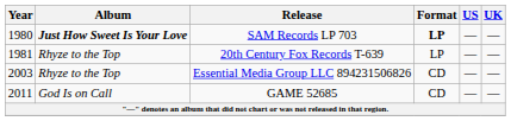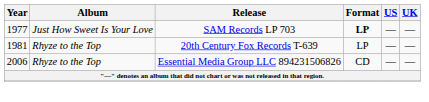 <table class="wikitable">
 <tr>
 <th>Year</th>
 <th>Album</th>
 <th>Release</th>
 <th>Format</th>
 <th><a href='#'>US</a></th>
 <th><a href='#'>UK</a></th>
 </tr>
 <tr>
-<td>1980</td>
-<td><strong><em>Just How Sweet Is Your Love </em></strong></td>
+<td>1977</td>
+<td><em>Just How Sweet Is Your Love </em></td>
 <td align="center"><a href='#'>SAM Records</a> LP 703</td>
 <td align="center"><strong>LP</strong></td>
 <td align="center">—</td>
 <td align="center">—</td>
 </tr>
 <tr>
 <td>1981</td>
 <td><em>Rhyze to the Top</em></td>
 <td align="center"><a href='#'>20th Century Fox Records</a> T-639</td>
 <td align="center">LP</td>
 <td align="center">—</td>
 <td align="center">—</td>
 </tr>
 <tr>
-<td>2003</td>
+<td>2006</td>
 <td><em>Rhyze to the Top</em></td>
 <td align="center"><a href='#'>Essential Media Group LLC</a> 894231506826</td>
-<td align="center">CD</td>
-<td align="center">—</td>
-<td align="center">—</td>
-</tr>
-<tr>
-<td>2011</td>
-<td><em>God Is on Call</em></td>
-<td align="center">GAME 52685</td>
 <td align="center">CD</td>
 <td align="center">—</td>
 <td align="center">—</td>
 </tr>
 <tr>
 <th colspan="6" style="font-size: 8pt">"—" denotes an album that did not chart or was not released in that region.</th>
 </tr>
 <tr>
 </tr>
 </table>
